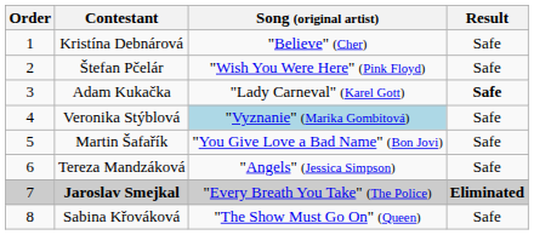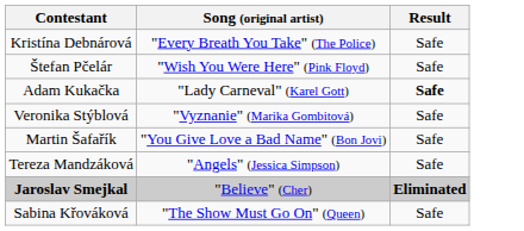 <table class="wikitable plainrowheaders" style="text-align:center;">
 <tr>
-<th scope="col">Order</th>
 <th scope="col">Contestant</th>
 <th scope="col">Song <small>(original artist)</small></th>
 <th scope="col">Result</th>
 </tr>
 <tr>
-<td>1</td>
 <td>Kristína Debnárová</td>
-<td>"<a href='#'>Believe</a>" <small>(<a href='#'>Cher</a>)</small></td>
+<td>"<a href='#'>Every Breath You Take</a>" <small>(<a href='#'>The Police</a>)</small></td>
 <td>Safe</td>
 </tr>
 <tr>
-<td>2</td>
 <td>Štefan Pčelár</td>
 <td>"<a href='#'>Wish You Were Here</a>" <small>(<a href='#'>Pink Floyd</a>)</small></td>
 <td>Safe</td>
 </tr>
 <tr>
-<td>3</td>
 <td>Adam Kukačka</td>
 <td>"Lady Carneval" <small>(<a href='#'>Karel Gott</a>)</small></td>
 <td><strong>Safe</strong></td>
 </tr>
 <tr>
-<td>4</td>
 <td>Veronika Stýblová</td>
-<td style="background: lightblue;">"<a href='#'>Vyznanie</a>" <small>(<a href='#'>Marika Gombitová</a>)</small></td>
+<td>"<a href='#'>Vyznanie</a>" <small>(<a href='#'>Marika Gombitová</a>)</small></td>
 <td>Safe</td>
 </tr>
 <tr>
-<td>5</td>
 <td>Martin Šafařík</td>
 <td>"<a href='#'>You Give Love a Bad Name</a>" <small>(<a href='#'>Bon Jovi</a>)</small></td>
 <td>Safe</td>
 </tr>
 <tr>
-<td>6</td>
 <td>Tereza Mandzáková</td>
 <td>"<a href='#'>Angels</a>" <small>(<a href='#'>Jessica Simpson</a>)</small></td>
 <td>Safe</td>
 </tr>
 <tr style="background:#ccc;">
-<td>7</td>
 <td><strong>Jaroslav Smejkal</strong></td>
-<td>"<a href='#'>Every Breath You Take</a>" <small>(<a href='#'>The Police</a>)</small></td>
+<td>"<a href='#'>Believe</a>" <small>(<a href='#'>Cher</a>)</small></td>
 <td><strong>Eliminated</strong></td>
 </tr>
 <tr>
-<td>8</td>
 <td>Sabina Křováková</td>
 <td>"<a href='#'>The Show Must Go On</a>" <small>(<a href='#'>Queen</a>)</small></td>
 <td>Safe</td>
 </tr>
 </table>
